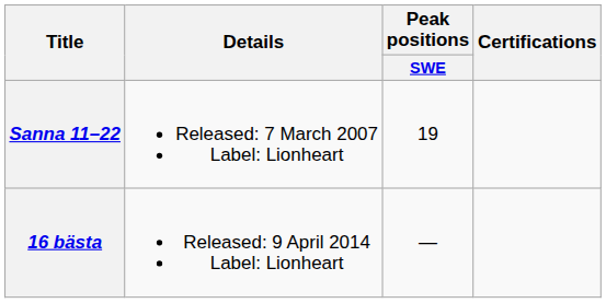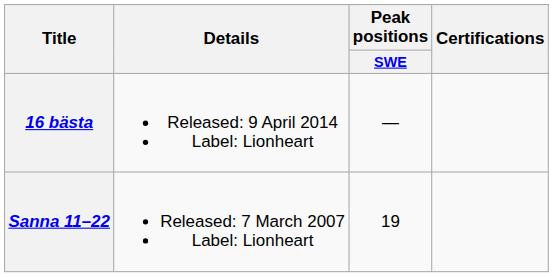 <table class="wikitable plainrowheaders" style="text-align:center;">
 <tr>
 <th scope="col" rowspan="2">Title</th>
 <th scope="col" rowspan="2">Details</th>
 <th scope="col">Peak positions</th>
 <th scope="col" rowspan="2">Certifications</th>
 </tr>
 <tr>
 <th scope="col" style="width:3em;font-size:85%;"><a href='#'>SWE</a><br></th>
 </tr>
 <tr>
+<th scope="row"><em><a href='#'>16 bästa</a></em></th>
+<td><br><ul><li>Released: 9 April 2014</li><li>Label: Lionheart</li></ul></td>
+<td>—</td>
+<td></td>
+</tr>
+<tr>
 <th scope="row"><em><a href='#'>Sanna 11–22</a></em></th>
 <td><br><ul><li>Released: 7 March 2007</li><li>Label: Lionheart</li></ul></td>
 <td>19</td>
 <td></td>
 </tr>
-<tr>
-<th scope="row"><em><a href='#'>16 bästa</a></em></th>
-<td><br><ul><li>Released: 9 April 2014</li><li>Label: Lionheart</li></ul></td>
-<td>—</td>
-<td></td>
-</tr>
 </table>
